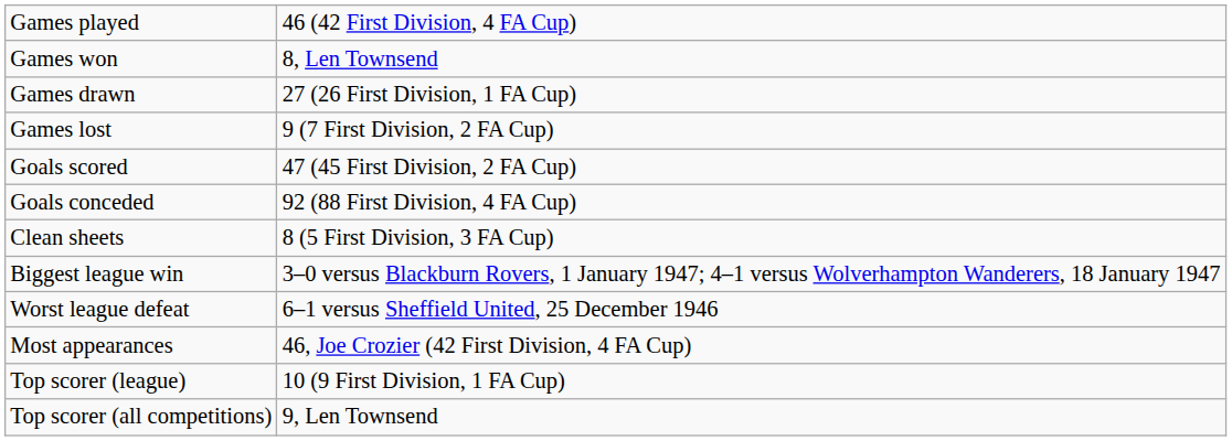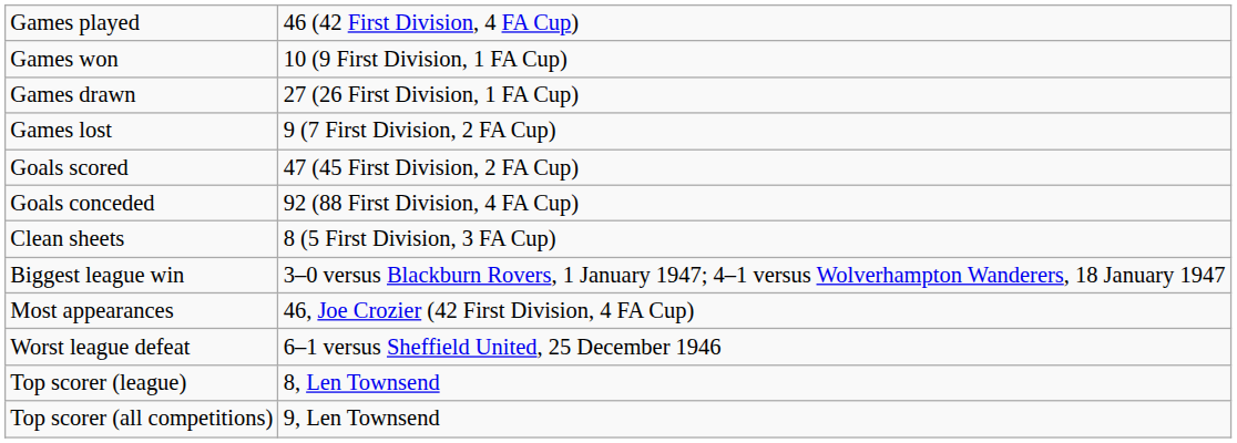 <table class="wikitable">
 <tr>
 <td>Games played</td>
 <td>46 (42 <a href='#'>First Division</a>, 4 <a href='#'>FA Cup</a>)</td>
 </tr>
 <tr>
 <td>Games won</td>
-<td>8, <a href='#'>Len Townsend</a></td>
+<td>10 (9 First Division, 1 FA Cup)</td>
 </tr>
 <tr>
 <td>Games drawn</td>
 <td>27 (26 First Division, 1 FA Cup)</td>
 </tr>
 <tr>
 <td>Games lost</td>
 <td>9 (7 First Division, 2 FA Cup)</td>
 </tr>
 <tr>
 <td>Goals scored</td>
 <td>47 (45 First Division, 2 FA Cup)</td>
 </tr>
 <tr>
 <td>Goals conceded</td>
 <td>92 (88 First Division, 4 FA Cup)</td>
 </tr>
 <tr>
 <td>Clean sheets</td>
 <td>8 (5 First Division, 3 FA Cup)</td>
 </tr>
 <tr>
 <td>Biggest league win</td>
 <td>3–0 versus <a href='#'>Blackburn Rovers</a>, 1 January 1947; 4–1 versus <a href='#'>Wolverhampton Wanderers</a>, 18 January 1947</td>
 </tr>
 <tr>
+<td>Most appearances</td>
+<td>46, <a href='#'>Joe Crozier</a> (42 First Division, 4 FA Cup)</td>
+</tr>
+<tr>
 <td>Worst league defeat</td>
 <td>6–1 versus <a href='#'>Sheffield United</a>, 25 December 1946</td>
 </tr>
 <tr>
-<td>Most appearances</td>
-<td>46, <a href='#'>Joe Crozier</a> (42 First Division, 4 FA Cup)</td>
-</tr>
-<tr>
 <td>Top scorer (league)</td>
-<td>10 (9 First Division, 1 FA Cup)</td>
+<td>8, <a href='#'>Len Townsend</a></td>
 </tr>
 <tr>
 <td>Top scorer (all competitions)</td>
 <td>9, Len Townsend</td>
 </tr>
 </table>
